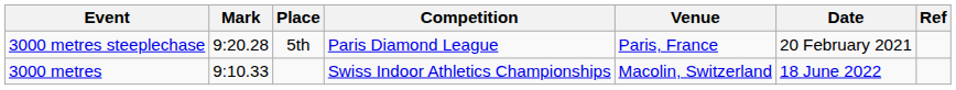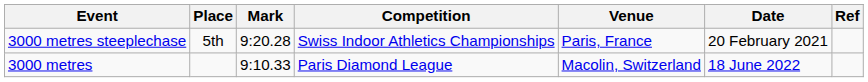 <table class="wikitable">
 <tr>
 <th>Event</th>
+<th>Place</th>
 <th>Mark</th>
-<th>Place</th>
 <th>Competition</th>
 <th>Venue</th>
 <th>Date</th>
 <th>Ref</th>
 </tr>
 <tr>
 <td><a href='#'>3000 metres steeplechase</a></td>
+<td style="text-align:center;">5th</td>
 <td>9:20.28 </td>
-<td style="text-align:center;">5th</td>
-<td><a href='#'>Paris Diamond League</a></td>
+<td><a href='#'>Swiss Indoor Athletics Championships</a></td>
 <td><a href='#'>Paris, France</a></td>
 <td>20 February 2021</td>
 <td></td>
 </tr>
 <tr>
 <td><a href='#'>3000 metres</a></td>
+<td style="text-align:center;"></td>
 <td>9:10.33  </td>
-<td style="text-align:center;"></td>
-<td><a href='#'>Swiss Indoor Athletics Championships</a></td>
+<td><a href='#'>Paris Diamond League</a></td>
 <td><a href='#'>Macolin, Switzerland</a></td>
 <td><a href='#'>18 June 2022</a></td>
 <td></td>
 </tr>
 </table>
